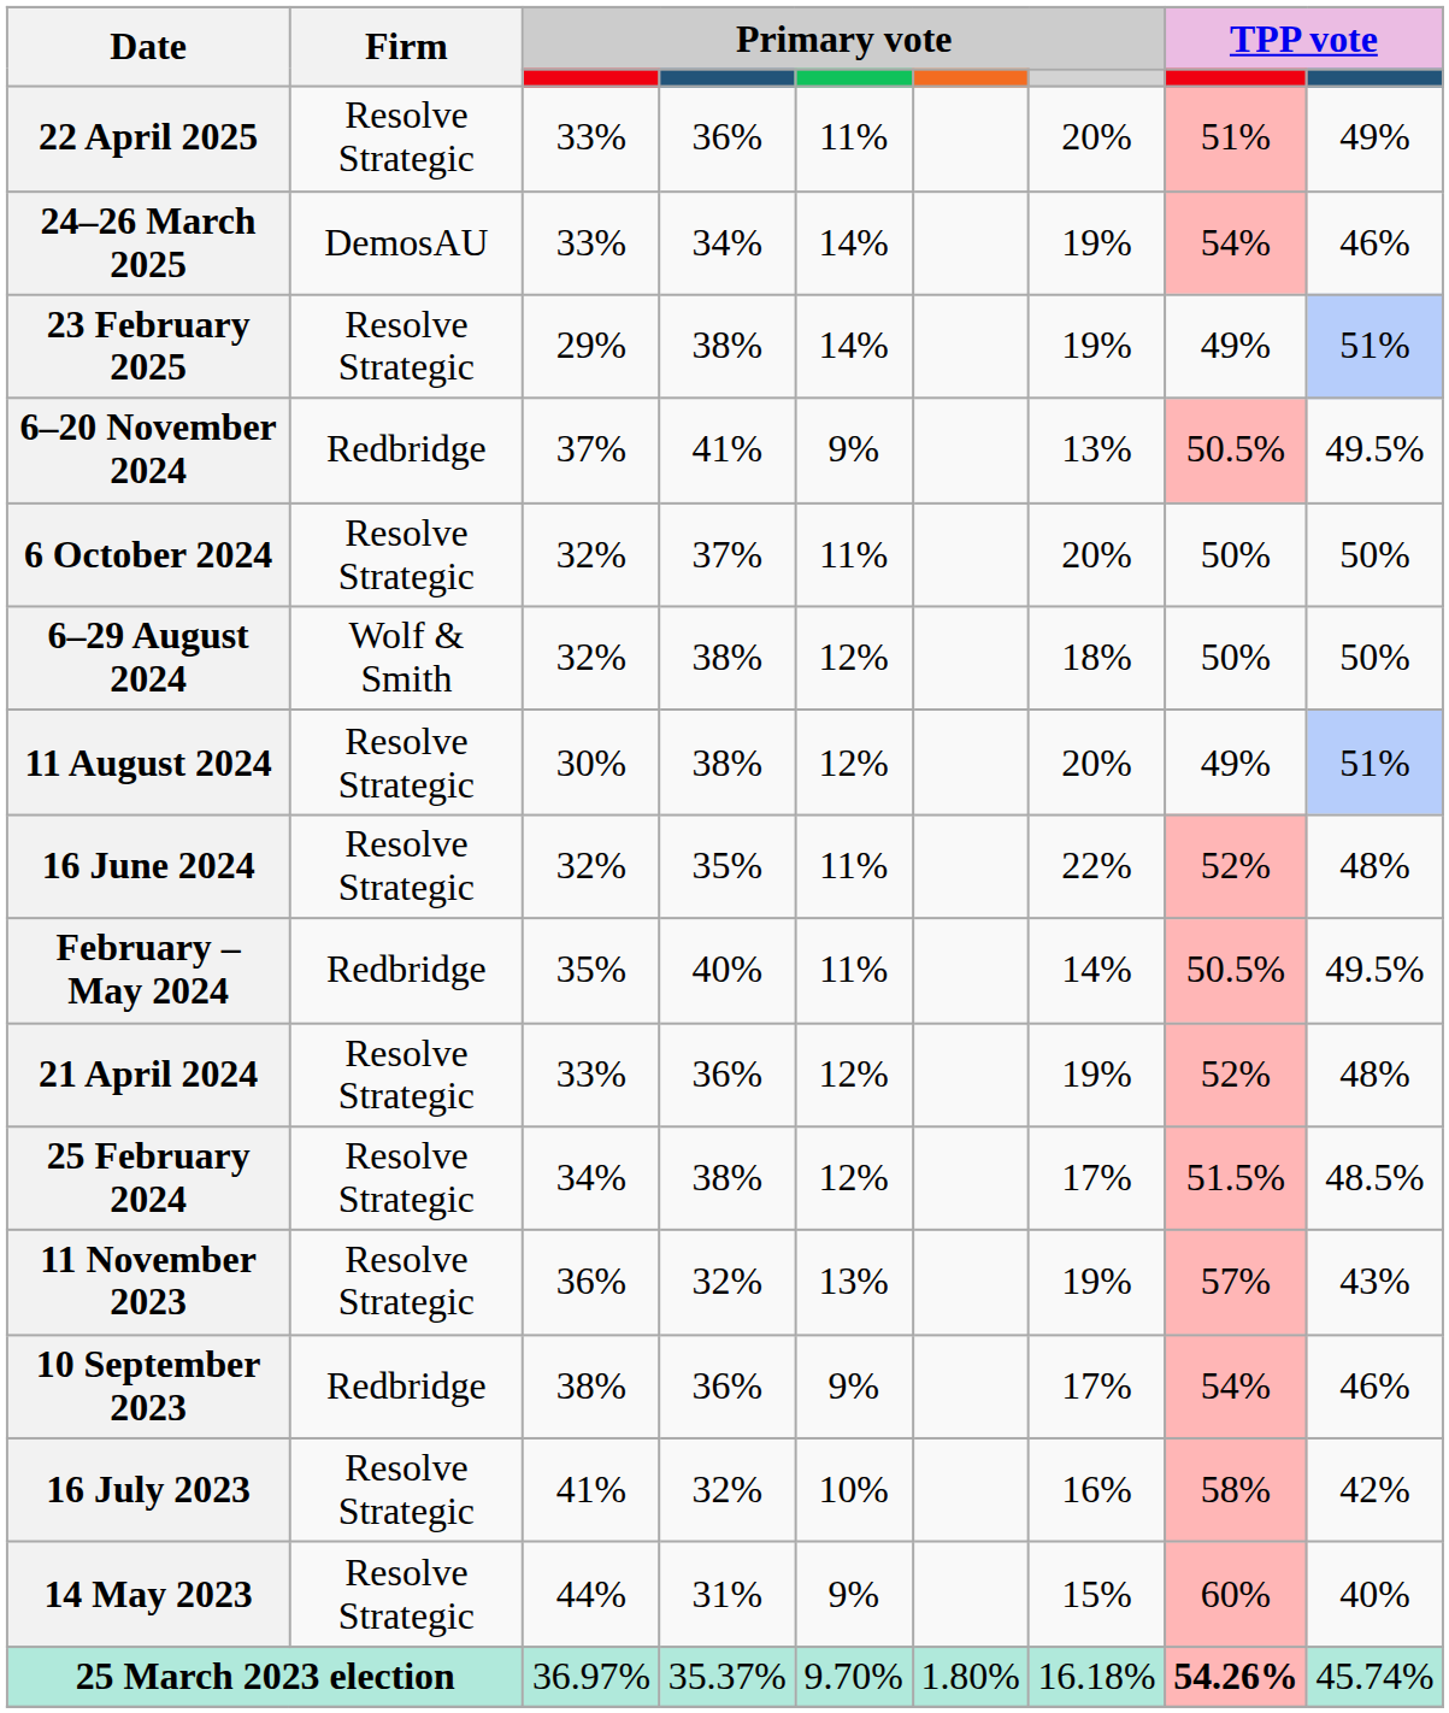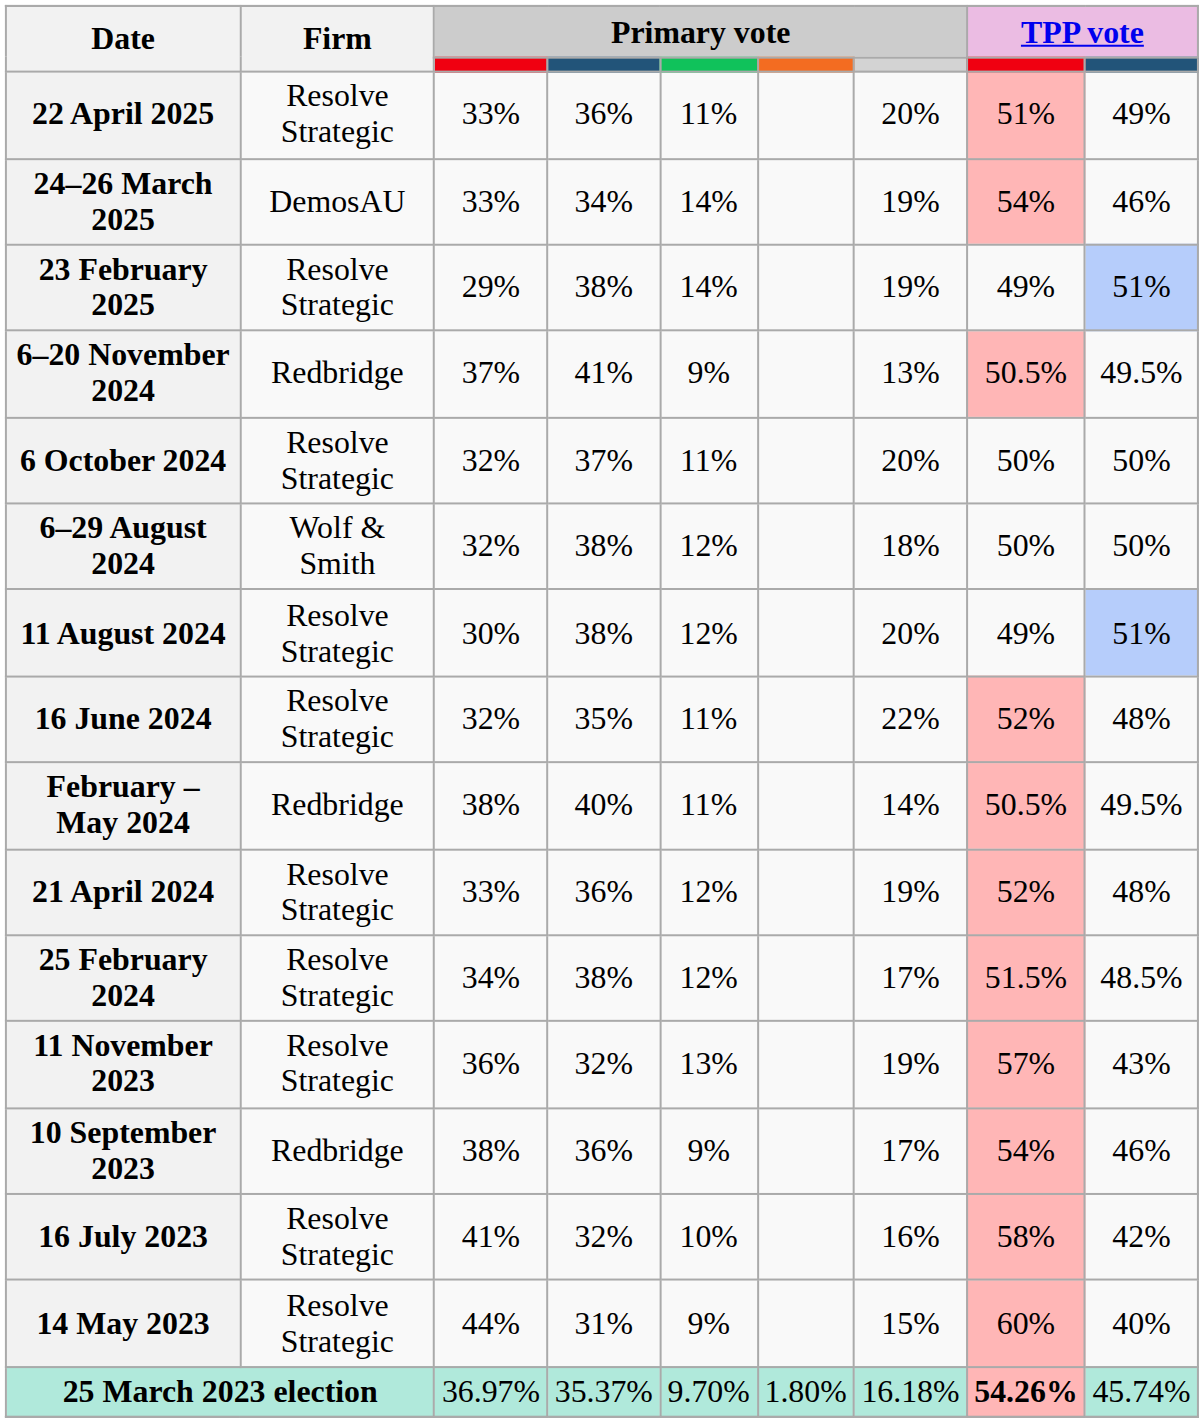 <table class="wikitable toccolours" cellpadding="6" cellspacing="0" style="text-align:center; float:left; margin-left:.5em; margin-top:.4em;">
 <tr>
 </tr>
 <tr>
 <th rowspan=2>Date</th>
 <th rowspan=2>Firm</th>
 <th colspan="5" style="background:#ccc">Primary vote</th>
 <th colspan="2" style="background:#ebbce3"><a href='#'>TPP vote</a></th>
 </tr>
 <tr>
 <th class="unsortable" style="background:#F00011"></th>
 <th class="unsortable" style=background:#225479></th>
 <th class=unsortable style=background:#10C25B></th>
 <th class=unsortable style=background:#f36c21></th>
 <th class=unsortable style=background:lightgray></th>
 <th class="unsortable" style="background:#F00011"></th>
 <th class="unsortable" style=background:#225479></th>
 </tr>
 <tr>
 <th>22 April 2025</th>
 <td>Resolve Strategic</td>
 <td>33%</td>
 <td>36%</td>
 <td>11%</td>
 <td></td>
 <td>20%</td>
 <td style="background:#FFB6B6">51%</td>
 <td>49%</td>
 </tr>
 <tr>
 <th>24–26 March 2025</th>
 <td>DemosAU</td>
 <td>33%</td>
 <td>34%</td>
 <td>14%</td>
 <td></td>
 <td>19%</td>
 <td style="background:#FFB6B6">54%</td>
 <td>46%</td>
 </tr>
 <tr>
 <th>23 February 2025</th>
 <td>Resolve Strategic</td>
 <td>29%</td>
 <td>38%</td>
 <td>14%</td>
 <td></td>
 <td>19%</td>
 <td>49%</td>
 <td style="background:#B6CDFB">51%</td>
 </tr>
 <tr>
 <th>6–20 November 2024</th>
 <td>Redbridge</td>
 <td>37%</td>
 <td>41%</td>
 <td>9%</td>
 <td></td>
 <td>13%</td>
 <td style="background:#FFB6B6">50.5%</td>
 <td>49.5%</td>
 </tr>
 <tr>
 <th>6 October 2024</th>
 <td>Resolve Strategic</td>
 <td>32%</td>
 <td>37%</td>
 <td>11%</td>
 <td></td>
 <td>20%</td>
 <td>50%</td>
 <td>50%</td>
 </tr>
 <tr>
 <th>6–29 August 2024</th>
 <td>Wolf & Smith</td>
 <td>32%</td>
 <td>38%</td>
 <td>12%</td>
 <td></td>
 <td>18%</td>
 <td>50%</td>
 <td>50%</td>
 </tr>
 <tr>
 <th>11 August 2024</th>
 <td>Resolve Strategic</td>
 <td>30%</td>
 <td>38%</td>
 <td>12%</td>
 <td></td>
 <td>20%</td>
 <td>49%</td>
 <td style="background:#B6CDFB">51%</td>
 </tr>
 <tr>
 <th>16 June 2024</th>
 <td>Resolve Strategic</td>
 <td>32%</td>
 <td>35%</td>
 <td>11%</td>
 <td></td>
 <td>22%</td>
 <td style="background:#FFB6B6">52%</td>
 <td>48%</td>
 </tr>
 <tr>
 <th>February – May 2024</th>
 <td>Redbridge</td>
-<td>35%</td>
+<td>38%</td>
 <td>40%</td>
 <td>11%</td>
 <td></td>
 <td>14%</td>
 <td style="background:#FFB6B6">50.5%</td>
 <td>49.5%</td>
 </tr>
 <tr>
 <th>21 April 2024</th>
 <td>Resolve Strategic</td>
 <td>33%</td>
 <td>36%</td>
 <td>12%</td>
 <td></td>
 <td>19%</td>
 <td style="background:#FFB6B6">52%</td>
 <td>48%</td>
 </tr>
 <tr>
 <th>25 February 2024</th>
 <td>Resolve Strategic</td>
 <td>34%</td>
 <td>38%</td>
 <td>12%</td>
 <td></td>
 <td>17%</td>
 <td style="background:#FFB6B6">51.5%</td>
 <td>48.5%</td>
 </tr>
 <tr>
 <th>11 November 2023</th>
 <td>Resolve Strategic</td>
 <td>36%</td>
 <td>32%</td>
 <td>13%</td>
 <td></td>
 <td>19%</td>
 <td style="background:#FFB6B6">57%</td>
 <td>43%</td>
 </tr>
 <tr>
 <th>10 September 2023</th>
 <td>Redbridge</td>
 <td>38%</td>
 <td>36%</td>
 <td>9%</td>
 <td></td>
 <td>17%</td>
 <td style="background:#FFB6B6">54%</td>
 <td>46%</td>
 </tr>
 <tr>
 <th>16 July 2023</th>
 <td>Resolve Strategic</td>
 <td>41%</td>
 <td>32%</td>
 <td>10%</td>
 <td></td>
 <td>16%</td>
 <td style="background:#FFB6B6">58%</td>
 <td>42%</td>
 </tr>
 <tr>
 <th>14 May 2023</th>
 <td>Resolve Strategic</td>
 <td>44%</td>
 <td>31%</td>
 <td>9%</td>
 <td></td>
 <td>15%</td>
 <td style="background:#FFB6B6">60%</td>
 <td>40%</td>
 </tr>
 <tr>
 <th colspan="2" style="text-align:center; background:#b0e9db;"><strong>25 March 2023 election</strong></th>
 <td style="text-align:center; background:#b0e9db;">36.97%</td>
 <td style="text-align:center; background:#b0e9db;">35.37%</td>
 <td style="text-align:center; background:#b0e9db;">9.70%</td>
 <td style="text-align:center; background:#b0e9db;">1.80%</td>
 <td style="text-align:center; background:#b0e9db;">16.18%</td>
 <td style="text-align:center; background:#FFB6B6;"><strong>54.26%</strong></td>
 <td style="text-align:center; background:#b0e9db;">45.74%</td>
 </tr>
 <tr>
 </tr>
 </table>
